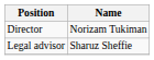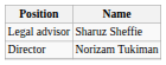 <table class="wikitable">
 <tr>
 <th style="background:; color:;">Position</th>
 <th style="background:; color:;">Name</th>
 </tr>
 <tr>
+<td>Legal advisor</td>
+<td> Sharuz Sheffie</td>
+</tr>
+<tr>
 <td>Director</td>
 <td> Norizam Tukiman</td>
 </tr>
 <tr>
-<td>Legal advisor</td>
-<td> Sharuz Sheffie</td>
-</tr>
-<tr>
 </tr>
 </table>
